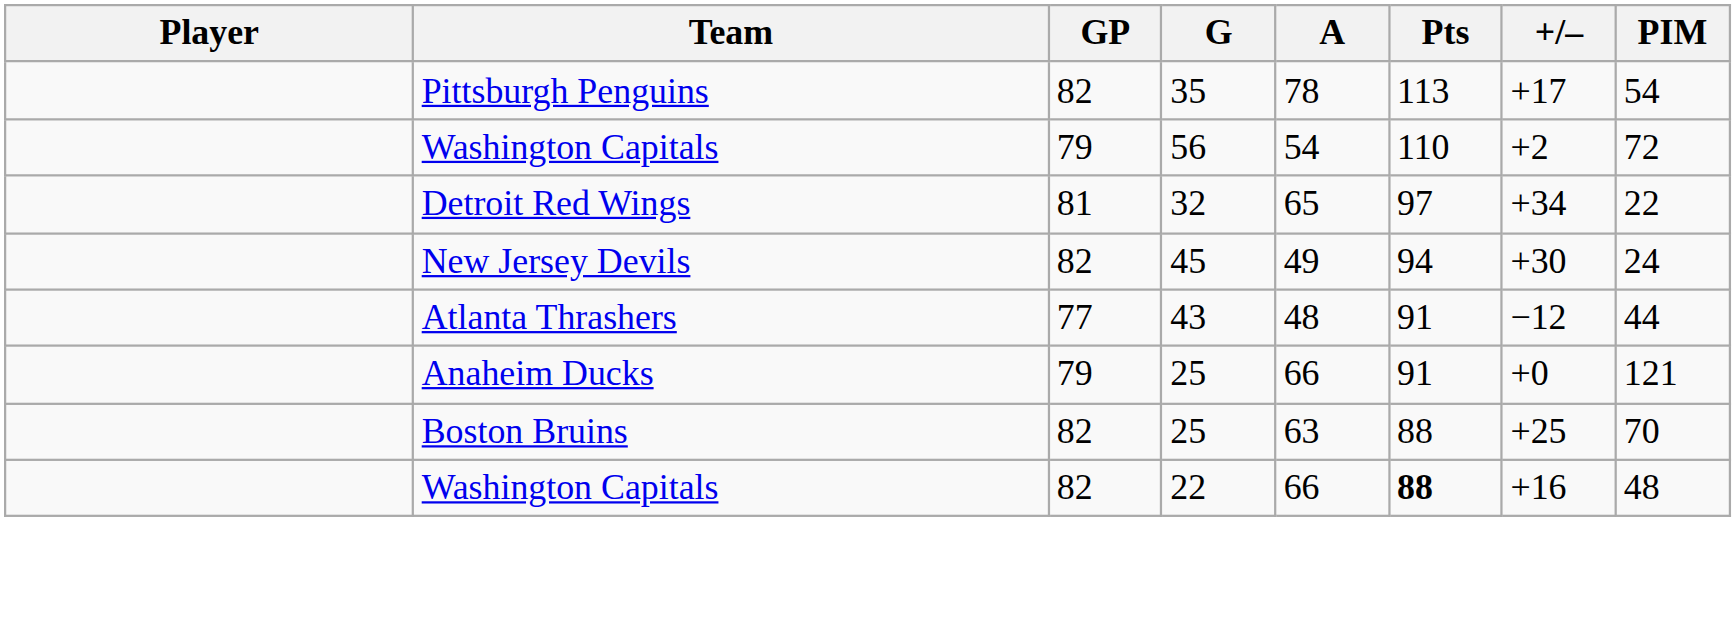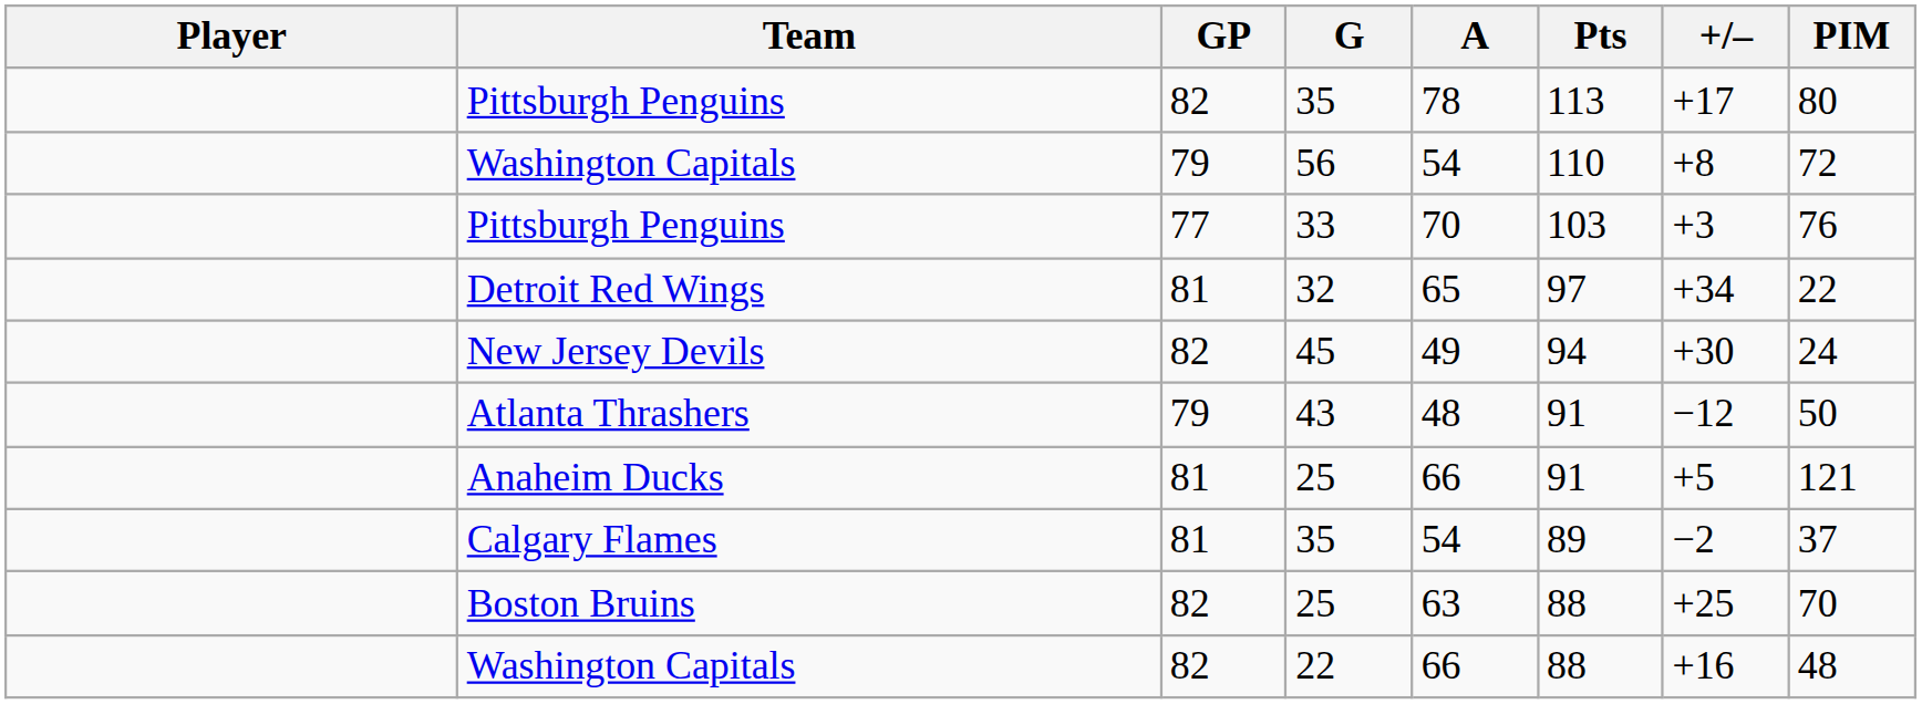 <table class="wikitable sortable">
 <tr>
 <th bgcolor="#DDDDFF" width="18%">Player</th>
 <th bgcolor="#DDDDFF" width="28%">Team</th>
 <th bgcolor="#DDDDFF" width="5%">GP</th>
 <th bgcolor="#DDDDFF" width="5%">G</th>
 <th bgcolor="#DDDDFF" width="5%">A</th>
 <th bgcolor="#DDDDFF" width="5%">Pts</th>
 <th bgcolor="#DDDDFF" width="5%">+/–</th>
 <th bgcolor="#DDDDFF" width="5%">PIM</th>
 </tr>
 <tr>
 <td></td>
 <td><a href='#'>Pittsburgh Penguins</a></td>
 <td>82</td>
 <td>35</td>
 <td>78</td>
 <td>113</td>
 <td>+17</td>
-<td>54</td>
+<td>80</td>
 </tr>
 <tr>
 <td></td>
 <td><a href='#'>Washington Capitals</a></td>
 <td>79</td>
 <td>56</td>
 <td>54</td>
 <td>110</td>
-<td>+2</td>
+<td>+8</td>
 <td>72</td>
+</tr>
+<tr>
+<td></td>
+<td><a href='#'>Pittsburgh Penguins</a></td>
+<td>77</td>
+<td>33</td>
+<td>70</td>
+<td>103</td>
+<td>+3</td>
+<td>76</td>
 </tr>
 <tr>
 <td></td>
 <td><a href='#'>Detroit Red Wings</a></td>
 <td>81</td>
 <td>32</td>
 <td>65</td>
 <td>97</td>
 <td>+34</td>
 <td>22</td>
 </tr>
 <tr>
 <td></td>
 <td><a href='#'>New Jersey Devils</a></td>
 <td>82</td>
 <td>45</td>
 <td>49</td>
 <td>94</td>
 <td>+30</td>
 <td>24</td>
 </tr>
 <tr>
 <td></td>
 <td><a href='#'>Atlanta Thrashers</a></td>
-<td>77</td>
+<td>79</td>
 <td>43</td>
 <td>48</td>
 <td>91</td>
 <td>−12</td>
-<td>44</td>
+<td>50</td>
 </tr>
 <tr>
 <td></td>
 <td><a href='#'>Anaheim Ducks</a></td>
-<td>79</td>
+<td>81</td>
 <td>25</td>
 <td>66</td>
 <td>91</td>
-<td>+0</td>
+<td>+5</td>
 <td>121</td>
+</tr>
+<tr>
+<td></td>
+<td><a href='#'>Calgary Flames</a></td>
+<td>81</td>
+<td>35</td>
+<td>54</td>
+<td>89</td>
+<td>−2</td>
+<td>37</td>
 </tr>
 <tr>
 <td></td>
 <td><a href='#'>Boston Bruins</a></td>
 <td>82</td>
 <td>25</td>
 <td>63</td>
 <td>88</td>
 <td>+25</td>
 <td>70</td>
 </tr>
 <tr>
 <td></td>
 <td><a href='#'>Washington Capitals</a></td>
 <td>82</td>
 <td>22</td>
 <td>66</td>
-<td><strong>88</strong></td>
+<td>88</td>
 <td>+16</td>
 <td>48</td>
 </tr>
 </table>
